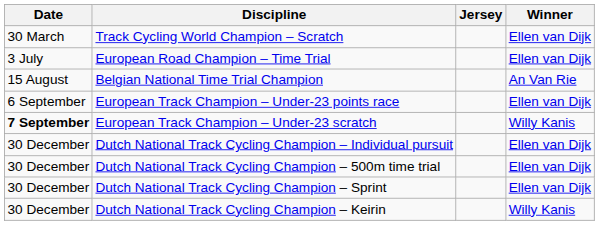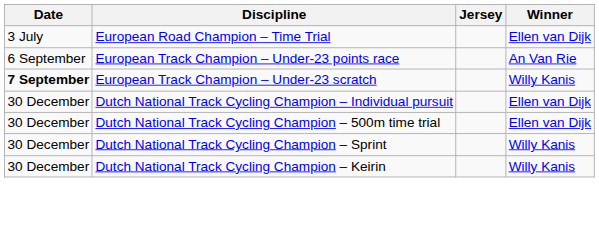 <table class="wikitable">
 <tr>
 <th>Date</th>
 <th>Discipline</th>
 <th>Jersey</th>
 <th>Winner</th>
 </tr>
 <tr>
-<td>30 March</td>
-<td><a href='#'>Track Cycling World Champion – Scratch</a></td>
-<td></td>
-<td> <a href='#'>Ellen van Dijk</a></td>
-</tr>
-<tr>
 <td>3 July</td>
 <td><a href='#'>European Road Champion – Time Trial</a></td>
 <td></td>
 <td> <a href='#'>Ellen van Dijk</a></td>
 </tr>
 <tr>
-<td>15 August</td>
-<td><a href='#'>Belgian National Time Trial Champion</a></td>
-<td></td>
-<td><a href='#'>An Van Rie</a></td>
-</tr>
-<tr>
 <td>6 September</td>
 <td><a href='#'>European Track Champion – Under-23 points race</a></td>
 <td></td>
-<td> <a href='#'>Ellen van Dijk</a></td>
+<td><a href='#'>An Van Rie</a></td>
 </tr>
 <tr>
 <td><strong>7 September</strong></td>
 <td><a href='#'>European Track Champion – Under-23 scratch</a></td>
 <td></td>
 <td><a href='#'>Willy Kanis</a></td>
 </tr>
 <tr>
 <td>30 December</td>
 <td><a href='#'>Dutch National Track Cycling Champion – Individual pursuit</a></td>
 <td></td>
 <td><a href='#'>Ellen van Dijk</a></td>
 </tr>
 <tr>
 <td>30 December</td>
 <td><a href='#'>Dutch National Track Cycling Champion</a> – 500m time trial</td>
 <td></td>
 <td><a href='#'>Ellen van Dijk</a></td>
 </tr>
 <tr>
 <td>30 December</td>
 <td><a href='#'>Dutch National Track Cycling Champion</a> – Sprint</td>
 <td></td>
-<td> <a href='#'>Ellen van Dijk</a></td>
+<td><a href='#'>Willy Kanis</a></td>
 </tr>
 <tr>
 <td>30 December</td>
 <td><a href='#'>Dutch National Track Cycling Champion</a> – Keirin</td>
 <td></td>
 <td><a href='#'>Willy Kanis</a></td>
 </tr>
 </table>
